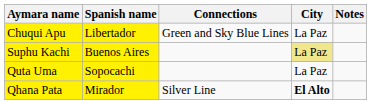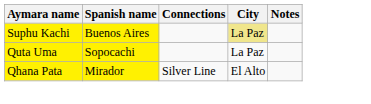 <table class="wikitable">
 <tr>
 <th>Aymara name</th>
 <th>Spanish name</th>
 <th>Connections</th>
 <th>City</th>
 <th>Notes</th>
-</tr>
-<tr>
-<td bgcolor="#FFF101" style="color:black;">Chuqui Apu</td>
-<td bgcolor="#FFF101" style="color:black;">Libertador</td>
-<td>Green and Sky Blue Lines</td>
-<td>La Paz</td>
-<td></td>
 </tr>
 <tr>
 <td bgcolor="#FFF101" style="color:black;">Suphu Kachi</td>
 <td bgcolor="#FFF101" style="color:black;">Buenos Aires</td>
 <td></td>
 <td style="background: khaki;">La Paz</td>
 <td></td>
 </tr>
 <tr>
 <td bgcolor="#FFF101" style="color:black;">Quta Uma</td>
 <td bgcolor="#FFF101" style="color:black;">Sopocachi</td>
 <td></td>
 <td>La Paz</td>
 <td></td>
 </tr>
 <tr>
 <td bgcolor="#FFF101" style="color:black;">Qhana Pata</td>
 <td bgcolor="#FFF101" style="color:black;">Mirador</td>
 <td>Silver Line</td>
-<td><strong>El Alto</strong></td>
+<td>El Alto</td>
 <td></td>
 </tr>
 </table>
